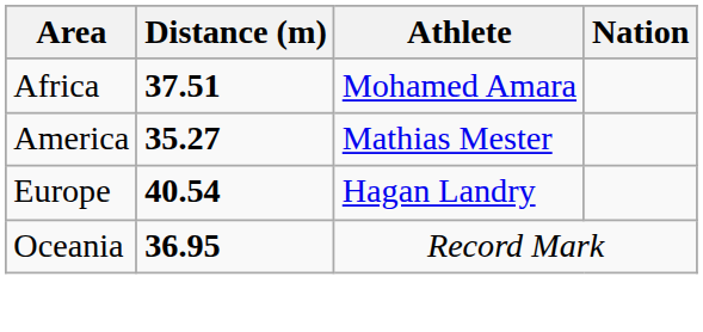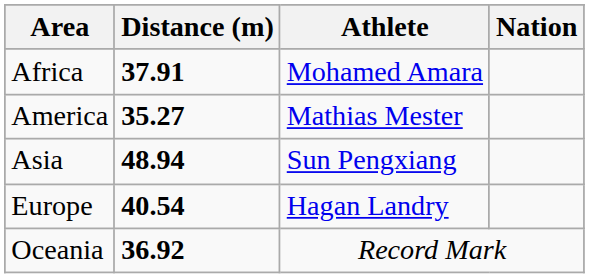 <table class="wikitable">
 <tr>
 <th>Area</th>
 <th>Distance (m)</th>
 <th>Athlete</th>
 <th>Nation</th>
 </tr>
 <tr>
 <td>Africa</td>
-<td><strong>37.51</strong></td>
+<td><strong>37.91</strong></td>
 <td><a href='#'>Mohamed Amara</a></td>
 <td></td>
 </tr>
 <tr>
 <td>America</td>
 <td><strong>35.27</strong></td>
 <td><a href='#'>Mathias Mester</a></td>
 <td></td>
 </tr>
 <tr>
+<td>Asia</td>
+<td><strong>48.94</strong> </td>
+<td><a href='#'>Sun Pengxiang</a></td>
+<td></td>
+</tr>
+<tr>
 <td>Europe</td>
 <td><strong>40.54</strong></td>
 <td><a href='#'>Hagan Landry</a></td>
 <td></td>
 </tr>
 <tr>
 <td>Oceania</td>
-<td><strong>36.95</strong></td>
+<td><strong>36.92</strong></td>
 <td colspan="2" align="center"><em>Record Mark</em></td>
 </tr>
 </table>
